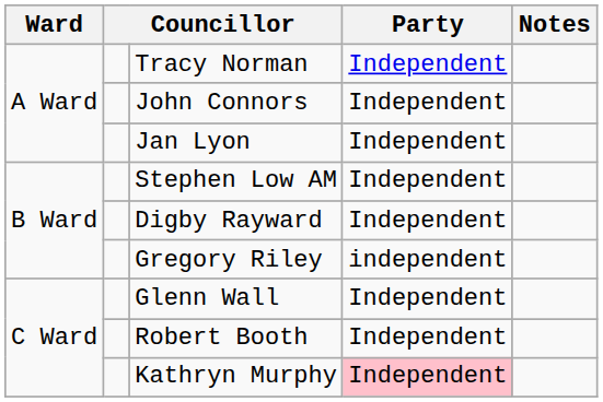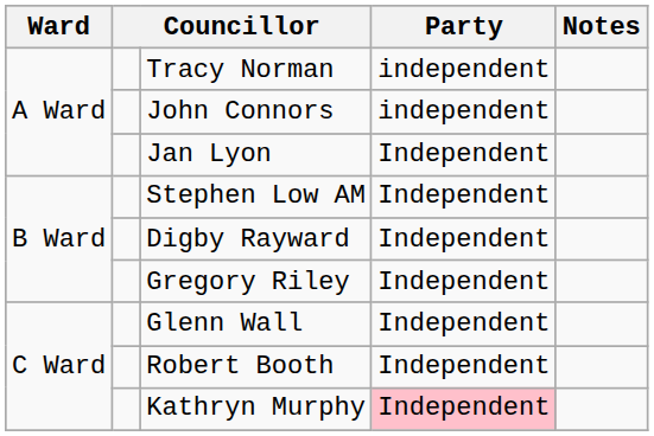 <table class="wikitable">
 <tr>
 <th>Ward</th>
 <th colspan="2">Councillor</th>
 <th>Party</th>
 <th>Notes</th>
 </tr>
 <tr>
 <td rowspan="3">A Ward</td>
 <td> </td>
 <td>Tracy Norman</td>
-<td><a href='#'>Independent</a></td>
+<td>independent</td>
 <td></td>
 </tr>
 <tr>
 <td> </td>
 <td>John Connors</td>
-<td>Independent</td>
+<td>independent</td>
 <td></td>
 </tr>
 <tr>
 <td> </td>
 <td>Jan Lyon</td>
 <td>Independent</td>
 <td></td>
 </tr>
 <tr>
 <td rowspan="3">B Ward</td>
 <td> </td>
 <td>Stephen Low AM</td>
 <td>Independent</td>
 <td></td>
 </tr>
 <tr>
 <td> </td>
 <td>Digby Rayward</td>
 <td>Independent</td>
 <td></td>
 </tr>
 <tr>
 <td> </td>
 <td>Gregory Riley</td>
-<td>independent</td>
+<td>Independent</td>
 <td></td>
 </tr>
 <tr>
 <td rowspan="3">C Ward</td>
 <td> </td>
 <td>Glenn Wall</td>
 <td>Independent</td>
 <td></td>
 </tr>
 <tr>
 <td> </td>
 <td>Robert Booth</td>
 <td>Independent</td>
 <td></td>
 </tr>
 <tr>
 <td> </td>
 <td>Kathryn Murphy</td>
 <td style="background: pink;">Independent</td>
 <td></td>
 </tr>
 </table>
